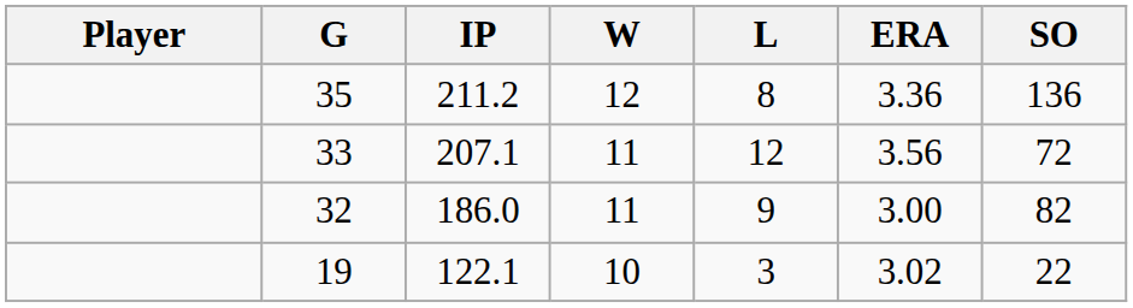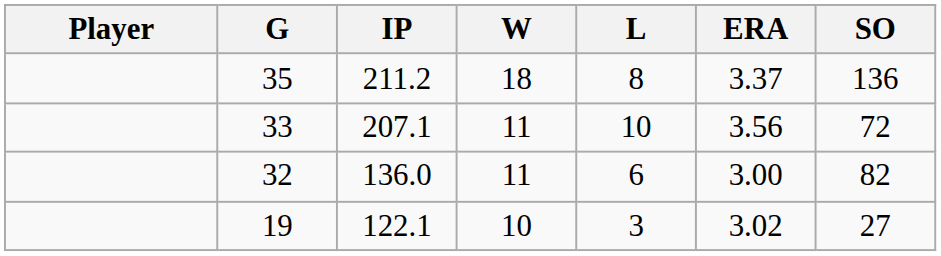 <table class="wikitable sortable">
 <tr>
 <th bgcolor="#DDDDFF" width="16%">Player</th>
 <th bgcolor="#DDDDFF" width="9%">G</th>
 <th bgcolor="#DDDDFF" width="9%">IP</th>
 <th bgcolor="#DDDDFF" width="9%">W</th>
 <th bgcolor="#DDDDFF" width="9%">L</th>
 <th bgcolor="#DDDDFF" width="9%">ERA</th>
 <th bgcolor="#DDDDFF" width="9%">SO</th>
 </tr>
 <tr align="center">
 <td></td>
 <td>35</td>
 <td>211.2</td>
-<td>12</td>
+<td>18</td>
 <td>8</td>
-<td>3.36</td>
+<td>3.37</td>
 <td>136</td>
 </tr>
 <tr align="center">
 <td></td>
 <td>33</td>
 <td>207.1</td>
 <td>11</td>
-<td>12</td>
+<td>10</td>
 <td>3.56</td>
 <td>72</td>
 </tr>
 <tr align="center">
 <td></td>
 <td>32</td>
-<td>186.0</td>
+<td>136.0</td>
 <td>11</td>
-<td>9</td>
+<td>6</td>
 <td>3.00</td>
 <td>82</td>
 </tr>
 <tr align="center">
 <td></td>
 <td>19</td>
 <td>122.1</td>
 <td>10</td>
 <td>3</td>
 <td>3.02</td>
-<td>22</td>
+<td>27</td>
 </tr>
 </table>
